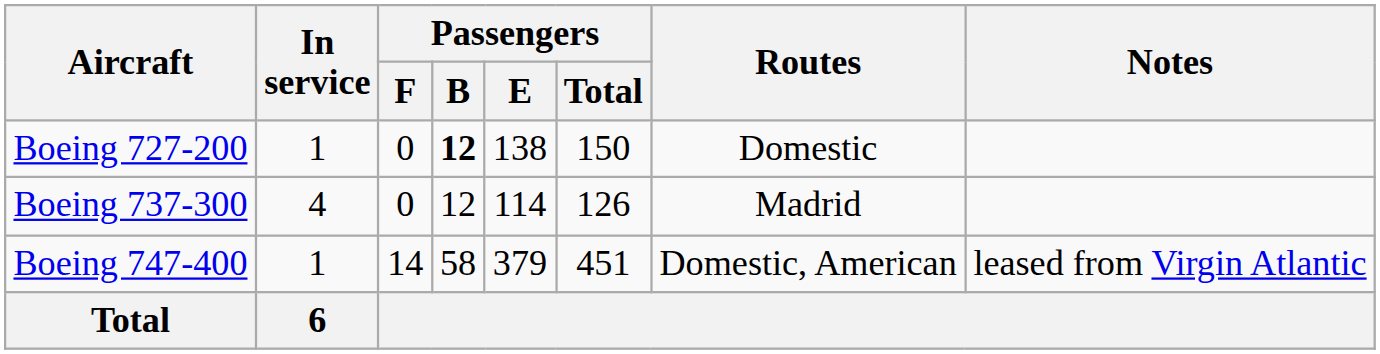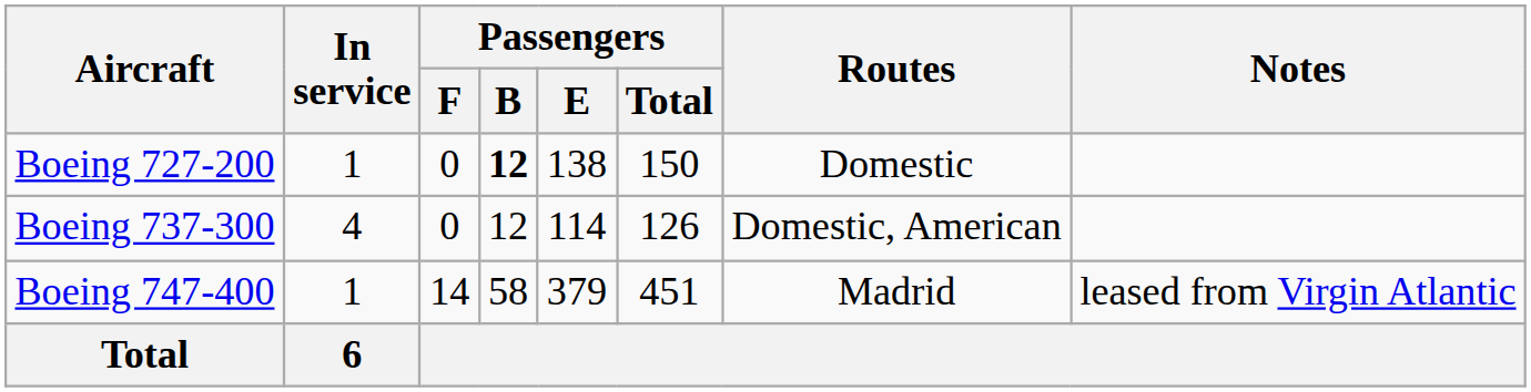 <table class="wikitable" style="text-align:center;">
 <tr>
 <th rowspan=2>Aircraft</th>
 <th rowspan=2>In<br>service</th>
 <th colspan=4>Passengers</th>
 <th rowspan=2>Routes</th>
 <th rowspan=2>Notes</th>
 </tr>
 <tr>
 <th><abbr>F</abbr></th>
 <th><abbr>B</abbr></th>
 <th><abbr>E</abbr></th>
 <th>Total</th>
 </tr>
 <tr>
 <td><a href='#'>Boeing 727-200</a></td>
 <td>1</td>
 <td>0</td>
 <td><strong>12</strong></td>
 <td>138</td>
 <td>150</td>
 <td>Domestic</td>
 <td></td>
 </tr>
 <tr>
 <td><a href='#'>Boeing 737-300</a></td>
 <td>4</td>
 <td>0</td>
 <td>12</td>
 <td>114</td>
 <td>126</td>
-<td>Madrid</td>
+<td>Domestic, American</td>
 <td></td>
 </tr>
 <tr>
 <td><a href='#'>Boeing 747-400</a></td>
 <td>1</td>
 <td>14</td>
 <td>58</td>
 <td>379</td>
 <td>451</td>
-<td>Domestic, American</td>
+<td>Madrid</td>
 <td>leased from <a href='#'>Virgin Atlantic</a></td>
 </tr>
 <tr>
 <th>Total</th>
 <th>6</th>
 <th colspan=6></th>
 </tr>
 </table>
